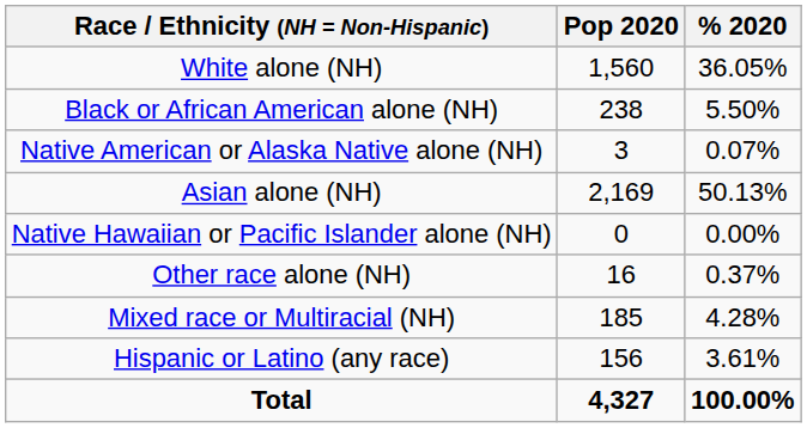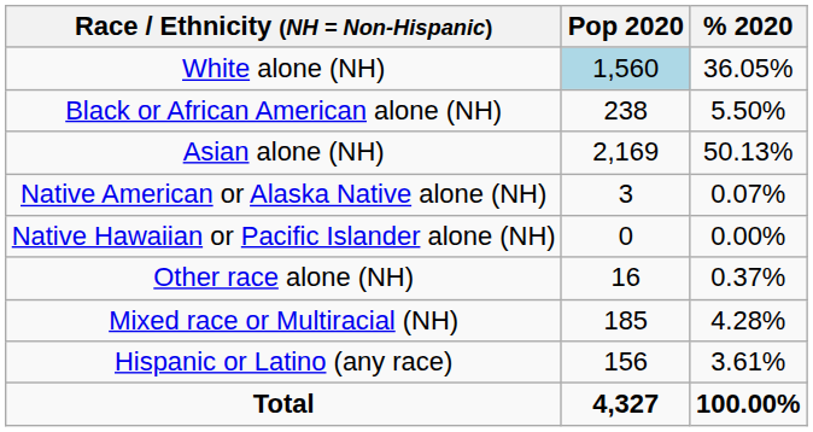 <table class="wikitable" style="text-align:center;">
 <tr>
 <th>Race / Ethnicity <small>(<em>NH = Non-Hispanic</em>)</small></th>
 <th>Pop 2020</th>
 <th>% 2020</th>
 </tr>
 <tr>
 <td><a href='#'>White</a> alone (NH)</td>
-<td>1,560</td>
+<td style="background: lightblue;">1,560</td>
 <td>36.05%</td>
 </tr>
 <tr>
 <td><a href='#'>Black or African American</a> alone (NH)</td>
 <td>238</td>
 <td>5.50%</td>
 </tr>
 <tr>
+<td><a href='#'>Asian</a> alone (NH)</td>
+<td>2,169</td>
+<td>50.13%</td>
+</tr>
+<tr>
 <td><a href='#'>Native American</a> or <a href='#'>Alaska Native</a> alone (NH)</td>
 <td>3</td>
 <td>0.07%</td>
-</tr>
-<tr>
-<td><a href='#'>Asian</a> alone (NH)</td>
-<td>2,169</td>
-<td>50.13%</td>
 </tr>
 <tr>
 <td><a href='#'>Native Hawaiian</a> or <a href='#'>Pacific Islander</a> alone (NH)</td>
 <td>0</td>
 <td>0.00%</td>
 </tr>
 <tr>
 <td><a href='#'>Other race</a> alone (NH)</td>
 <td>16</td>
 <td>0.37%</td>
 </tr>
 <tr>
 <td><a href='#'>Mixed race or Multiracial</a> (NH)</td>
 <td>185</td>
 <td>4.28%</td>
 </tr>
 <tr>
 <td><a href='#'>Hispanic or Latino</a> (any race)</td>
 <td>156</td>
 <td>3.61%</td>
 </tr>
 <tr>
 <td><strong>Total</strong></td>
 <td><strong>4,327</strong></td>
 <td><strong>100.00%</strong></td>
 </tr>
 </table>
